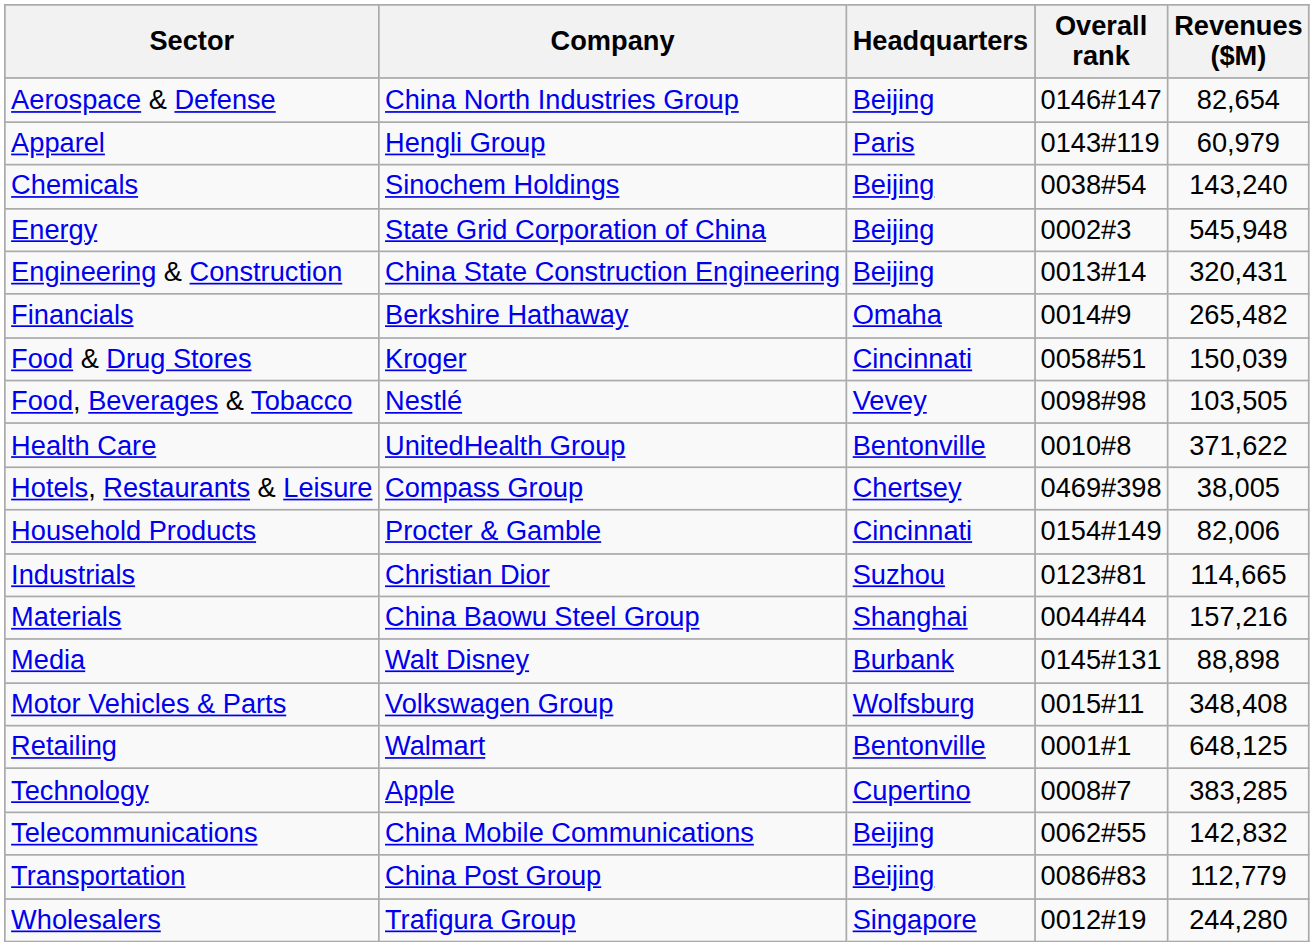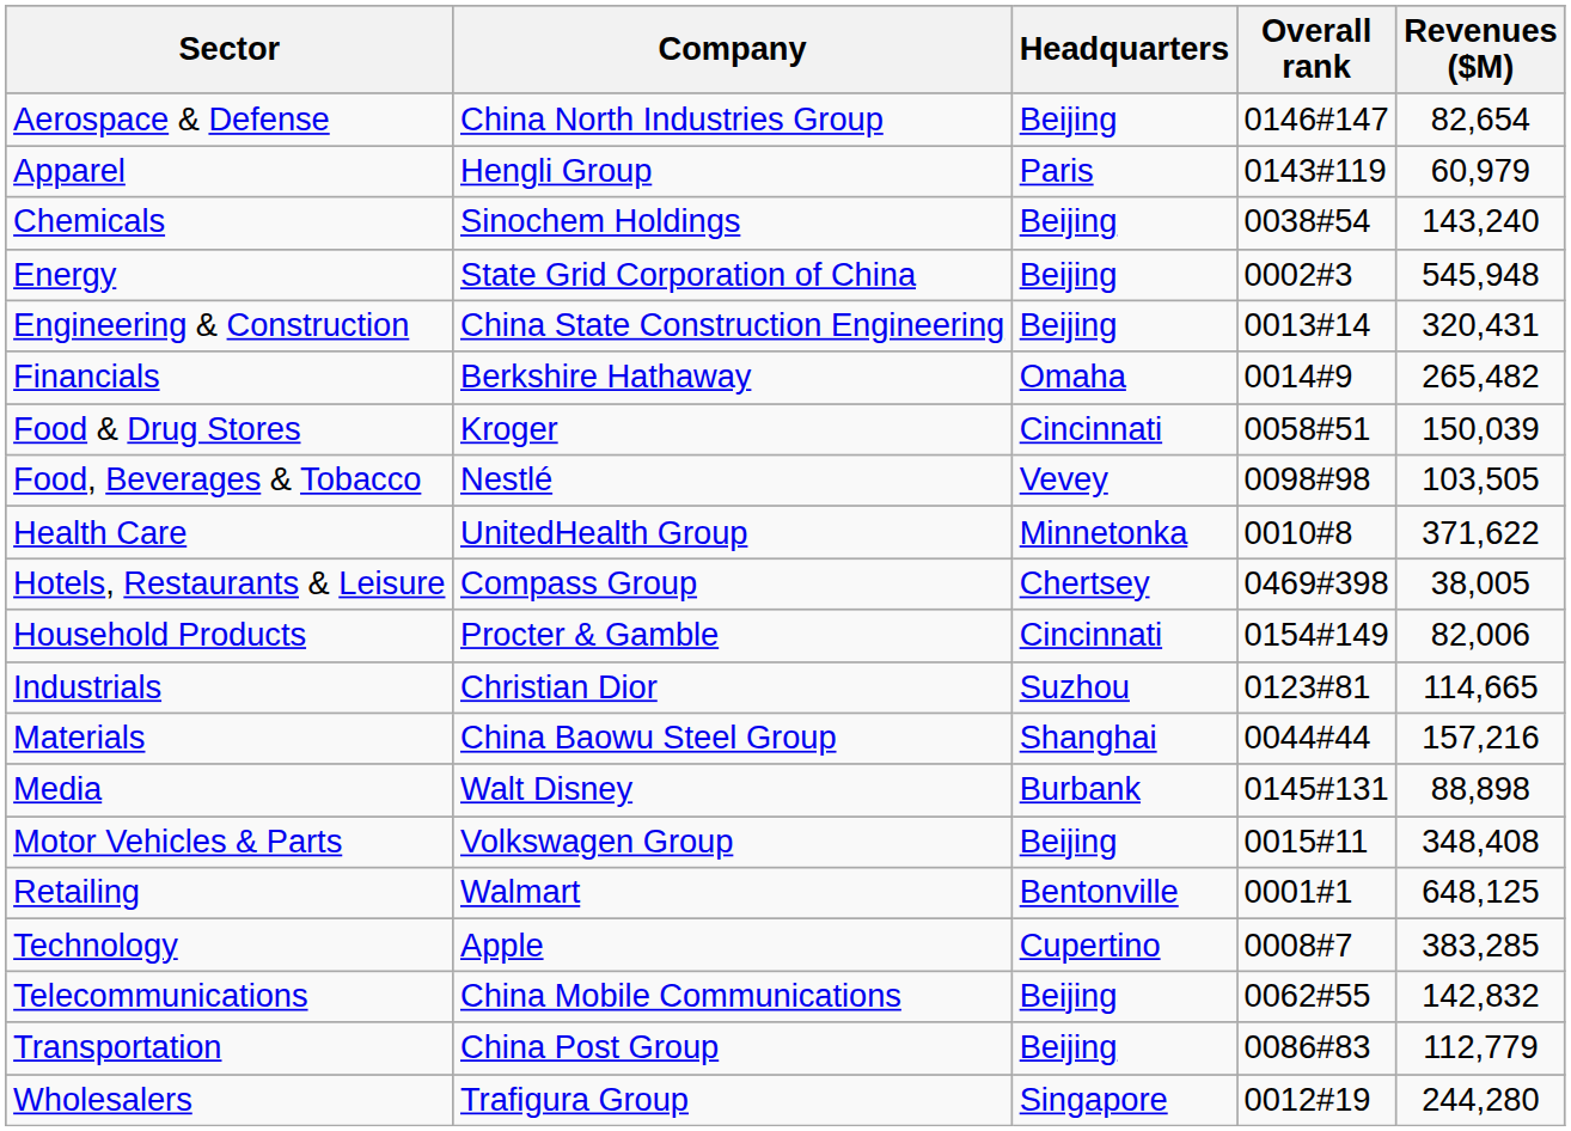 <table class="wikitable sortable">
 <tr style="background:#efefef;">
 <th>Sector</th>
 <th>Company</th>
 <th>Headquarters</th>
 <th>Overall <br> rank</th>
 <th>Revenues <br> ($M)</th>
 </tr>
 <tr>
 <td><a href='#'>Aerospace</a> & <a href='#'>Defense</a></td>
 <td><a href='#'>China North Industries Group</a></td>
 <td> <a href='#'>Beijing</a></td>
 <td><span>0146</span>#147</td>
 <td style="text-align:center;">82,654</td>
 </tr>
 <tr>
 <td><a href='#'>Apparel</a></td>
 <td><a href='#'>Hengli Group</a></td>
 <td> <a href='#'>Paris</a></td>
 <td><span>0143</span>#119</td>
 <td style="text-align:center;">60,979</td>
 </tr>
 <tr>
 <td><a href='#'>Chemicals</a></td>
 <td><a href='#'>Sinochem Holdings</a></td>
 <td> <a href='#'>Beijing</a></td>
 <td><span>0038</span>#54</td>
 <td style="text-align:center;">143,240</td>
 </tr>
 <tr>
 <td><a href='#'>Energy</a></td>
 <td><a href='#'>State Grid Corporation of China</a></td>
 <td> <a href='#'>Beijing</a></td>
 <td><span>0002</span>#3</td>
 <td style="text-align:center;">545,948</td>
 </tr>
 <tr>
 <td><a href='#'>Engineering</a> & <a href='#'>Construction</a></td>
 <td><a href='#'>China State Construction Engineering</a></td>
 <td> <a href='#'>Beijing</a></td>
 <td><span>0013</span>#14</td>
 <td style="text-align:center;">320,431</td>
 </tr>
 <tr>
 <td><a href='#'>Financials</a></td>
 <td><a href='#'>Berkshire Hathaway</a></td>
 <td> <a href='#'>Omaha</a></td>
 <td><span>0014</span>#9</td>
 <td style="text-align:center;">265,482</td>
 </tr>
 <tr>
 <td><a href='#'>Food</a> & <a href='#'>Drug Stores</a></td>
 <td><a href='#'>Kroger</a></td>
 <td> <a href='#'>Cincinnati</a></td>
 <td><span>0058</span>#51</td>
 <td style="text-align:center;">150,039</td>
 </tr>
 <tr>
 <td><a href='#'>Food</a>, <a href='#'>Beverages</a> & <a href='#'>Tobacco</a></td>
 <td><a href='#'>Nestlé</a></td>
 <td> <a href='#'>Vevey</a></td>
 <td><span>0098</span>#98</td>
 <td style="text-align:center;">103,505</td>
 </tr>
 <tr>
 <td><a href='#'>Health Care</a></td>
 <td><a href='#'>UnitedHealth Group</a></td>
-<td> <a href='#'>Bentonville</a></td>
+<td> <a href='#'>Minnetonka</a></td>
 <td><span>0010</span>#8</td>
 <td style="text-align:center;">371,622</td>
 </tr>
 <tr>
 <td><a href='#'>Hotels</a>, <a href='#'>Restaurants</a> & <a href='#'>Leisure</a></td>
 <td><a href='#'>Compass Group</a></td>
 <td> <a href='#'>Chertsey</a></td>
 <td><span>0469</span>#398</td>
 <td style="text-align:center;">38,005</td>
 </tr>
 <tr>
 <td><a href='#'>Household Products</a></td>
 <td><a href='#'>Procter & Gamble</a></td>
 <td> <a href='#'>Cincinnati</a></td>
 <td><span>0154</span>#149</td>
 <td style="text-align:center;">82,006</td>
 </tr>
 <tr>
 <td><a href='#'>Industrials</a></td>
 <td><a href='#'>Christian Dior</a></td>
 <td> <a href='#'>Suzhou</a></td>
 <td><span>0123</span>#81</td>
 <td style="text-align:center;">114,665</td>
 </tr>
 <tr>
 <td><a href='#'>Materials</a></td>
 <td><a href='#'>China Baowu Steel Group</a></td>
 <td> <a href='#'>Shanghai</a></td>
 <td><span>0044</span>#44</td>
 <td style="text-align:center;">157,216</td>
 </tr>
 <tr>
 <td><a href='#'>Media</a></td>
 <td><a href='#'>Walt Disney</a></td>
 <td> <a href='#'>Burbank</a></td>
 <td><span>0145</span>#131</td>
 <td style="text-align:center;">88,898</td>
 </tr>
 <tr>
 <td><a href='#'>Motor Vehicles & Parts</a></td>
 <td><a href='#'>Volkswagen Group</a></td>
-<td> <a href='#'>Wolfsburg</a></td>
+<td> <a href='#'>Beijing</a></td>
 <td><span>0015</span>#11</td>
 <td style="text-align:center;">348,408</td>
 </tr>
 <tr>
 <td><a href='#'>Retailing</a></td>
 <td><a href='#'>Walmart</a></td>
 <td> <a href='#'>Bentonville</a></td>
 <td><span>0001</span>#1</td>
 <td style="text-align:center;">648,125</td>
 </tr>
 <tr>
 <td><a href='#'>Technology</a></td>
 <td><a href='#'>Apple</a></td>
 <td> <a href='#'>Cupertino</a></td>
 <td><span>0008</span>#7</td>
 <td style="text-align:center;">383,285</td>
 </tr>
 <tr>
 <td><a href='#'>Telecommunications</a></td>
 <td><a href='#'>China Mobile Communications</a></td>
 <td> <a href='#'>Beijing</a></td>
 <td><span>0062</span>#55</td>
 <td style="text-align:center;">142,832</td>
 </tr>
 <tr>
 <td><a href='#'>Transportation</a></td>
 <td><a href='#'>China Post Group</a></td>
 <td> <a href='#'>Beijing</a></td>
 <td><span>0086</span>#83</td>
 <td style="text-align:center;">112,779</td>
 </tr>
 <tr>
 <td><a href='#'>Wholesalers</a></td>
 <td><a href='#'>Trafigura Group</a></td>
 <td> <a href='#'>Singapore</a></td>
 <td><span>0012</span>#19</td>
 <td style="text-align:center;">244,280</td>
 </tr>
 </table>
